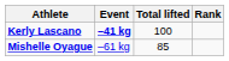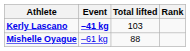 <table class="wikitable" style="font-size:90%">
 <tr>
 <th>Athlete</th>
 <th>Event</th>
 <th>Total lifted</th>
 <th>Rank</th>
 </tr>
 <tr align=center>
 <td align=left><strong><a href='#'>Kerly Lascano</a></strong></td>
 <td align=left><strong><a href='#'>–41 kg</a></strong></td>
-<td>100</td>
+<td>103</td>
 <td></td>
 </tr>
 <tr align=center>
 <td align=left><strong><a href='#'>Mishelle Oyague</a></strong></td>
 <td align=left><a href='#'>–61 kg</a></td>
-<td>85</td>
+<td>88</td>
 <td></td>
 </tr>
 </table>
